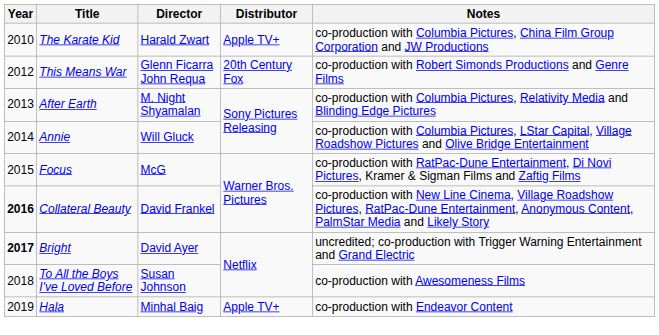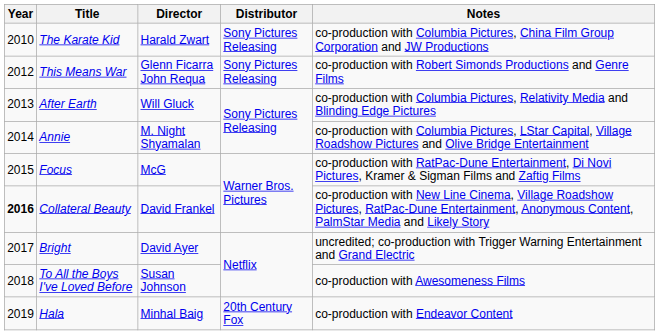 <table class="wikitable sortable">
 <tr>
 <th>Year</th>
 <th>Title</th>
 <th>Director</th>
 <th>Distributor</th>
 <th>Notes</th>
 </tr>
 <tr>
 <td>2010</td>
 <td><em><a href='#'>The Karate Kid</a></em></td>
 <td><a href='#'>Harald Zwart</a></td>
-<td><a href='#'>Apple TV+</a></td>
+<td><a href='#'>Sony Pictures Releasing</a></td>
 <td>co-production with <a href='#'>Columbia Pictures</a>, <a href='#'>China Film Group Corporation</a> and <a href='#'>JW Productions</a></td>
 </tr>
 <tr>
 <td>2012</td>
 <td><em><a href='#'>This Means War</a></em></td>
 <td><a href='#'>Glenn Ficarra</a><br><a href='#'>John Requa</a></td>
-<td><a href='#'>20th Century Fox</a></td>
+<td><a href='#'>Sony Pictures Releasing</a></td>
 <td>co-production with <a href='#'>Robert Simonds Productions</a> and <a href='#'>Genre Films</a></td>
 </tr>
 <tr>
 <td>2013</td>
 <td><em><a href='#'>After Earth</a></em></td>
-<td><a href='#'>M. Night Shyamalan</a></td>
+<td><a href='#'>Will Gluck</a></td>
 <td rowspan="2"><a href='#'>Sony Pictures Releasing</a></td>
 <td>co-production with <a href='#'>Columbia Pictures</a>, <a href='#'>Relativity Media</a> and <a href='#'>Blinding Edge Pictures</a></td>
 </tr>
 <tr>
 <td>2014</td>
 <td><em><a href='#'>Annie</a></em></td>
-<td><a href='#'>Will Gluck</a></td>
+<td><a href='#'>M. Night Shyamalan</a></td>
 <td>co-production with <a href='#'>Columbia Pictures</a>, <a href='#'>LStar Capital</a>, <a href='#'>Village Roadshow Pictures</a> and <a href='#'>Olive Bridge Entertainment</a></td>
 </tr>
 <tr>
 <td>2015</td>
 <td><em><a href='#'>Focus</a></em></td>
 <td><a href='#'>McG</a></td>
 <td rowspan="2"><a href='#'>Warner Bros. Pictures</a></td>
 <td Uncredited;>co-production with <a href='#'>RatPac-Dune Entertainment</a>, <a href='#'>Di Novi Pictures</a>, Kramer & Sigman Films and <a href='#'>Zaftig Films</a></td>
 </tr>
 <tr>
 <td><strong>2016</strong></td>
 <td><em><a href='#'>Collateral Beauty</a></em></td>
 <td><a href='#'>David Frankel</a></td>
 <td>co-production with <a href='#'>New Line Cinema</a>, <a href='#'>Village Roadshow Pictures</a>, <a href='#'>RatPac-Dune Entertainment</a>, <a href='#'>Anonymous Content</a>, <a href='#'>PalmStar Media</a> and <a href='#'>Likely Story</a></td>
 </tr>
 <tr>
-<td><strong>2017</strong></td>
+<td>2017</td>
 <td><em><a href='#'>Bright</a></em></td>
 <td><a href='#'>David Ayer</a></td>
 <td rowspan="2"><a href='#'>Netflix</a></td>
 <td>uncredited; co-production with Trigger Warning Entertainment and <a href='#'>Grand Electric</a></td>
 </tr>
 <tr>
 <td>2018</td>
 <td><em><a href='#'>To All the Boys I've Loved Before</a></em></td>
 <td><a href='#'>Susan Johnson</a></td>
 <td>co-production with <a href='#'>Awesomeness Films</a></td>
 </tr>
 <tr>
 <td>2019</td>
 <td><em><a href='#'>Hala</a></em></td>
 <td><a href='#'>Minhal Baig</a></td>
-<td><a href='#'>Apple TV+</a></td>
+<td><a href='#'>20th Century Fox</a></td>
 <td>co-production with <a href='#'>Endeavor Content</a></td>
 </tr>
 </table>
